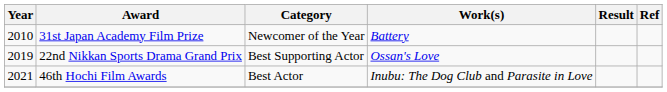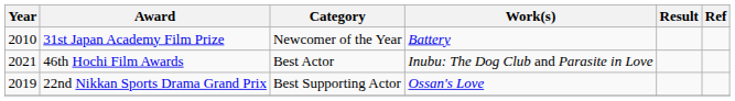 <table class="wikitable plainrowheaders">
 <tr>
 <th>Year</th>
 <th>Award</th>
 <th>Category</th>
 <th>Work(s)</th>
 <th>Result</th>
 <th>Ref</th>
 </tr>
 <tr>
 <td>2010</td>
 <td><a href='#'>31st Japan Academy Film Prize</a></td>
 <td>Newcomer of the Year</td>
 <td><em><a href='#'>Battery</a></em></td>
 <td></td>
 <td></td>
 </tr>
 <tr>
+<td>2021</td>
+<td>46th <a href='#'>Hochi Film Awards</a></td>
+<td>Best Actor</td>
+<td><em>Inubu: The Dog Club</em> and <em>Parasite in Love</em></td>
+<td></td>
+<td></td>
+</tr>
+<tr>
 <td>2019</td>
 <td>22nd <a href='#'>Nikkan Sports Drama Grand Prix</a></td>
 <td>Best Supporting Actor</td>
 <td><em><a href='#'>Ossan's Love</a></em></td>
 <td></td>
 <td></td>
 </tr>
 <tr>
-<td>2021</td>
-<td>46th <a href='#'>Hochi Film Awards</a></td>
-<td>Best Actor</td>
-<td><em>Inubu: The Dog Club</em> and <em>Parasite in Love</em></td>
-<td></td>
-<td></td>
-</tr>
-<tr>
 </tr>
 </table>
